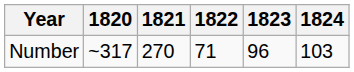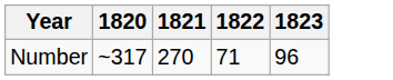 <table class="wikitable">
 <tr>
 <th>Year</th>
 <th><strong>1820</strong></th>
 <th><strong>1821</strong></th>
 <th><strong>1822</strong></th>
 <th><strong>1823</strong></th>
-<th><strong>1824</strong></th>
 </tr>
 <tr>
 <td>Number</td>
 <td>~317</td>
 <td>270</td>
 <td>71</td>
 <td>96</td>
-<td>103</td>
 </tr>
 </table>
